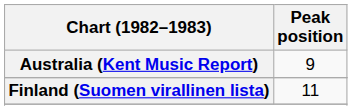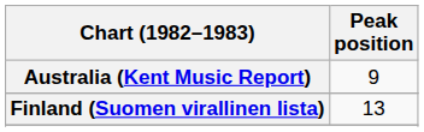 <table class="wikitable sortable plainrowheaders" style="text-align:center">
 <tr>
 <th scope="col">Chart (1982–1983)</th>
 <th scope="col">Peak<br>position</th>
 </tr>
 <tr>
 <th scope="row">Australia (<a href='#'>Kent Music Report</a>)</th>
 <td>9</td>
 </tr>
 <tr>
 </tr>
 <tr>
 <th scope="row">Finland (<a href='#'>Suomen virallinen lista</a>)</th>
-<td>11</td>
+<td>13</td>
 </tr>
 <tr>
 </tr>
 <tr>
 </tr>
 <tr>
 </tr>
 <tr>
 </tr>
 <tr>
 </tr>
 <tr>
 </tr>
 <tr>
 </tr>
 </table>
